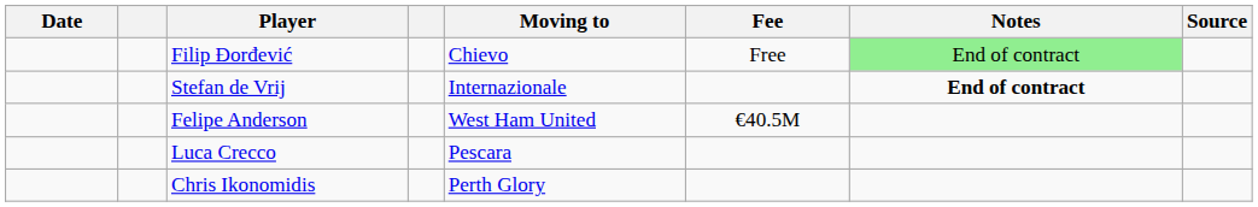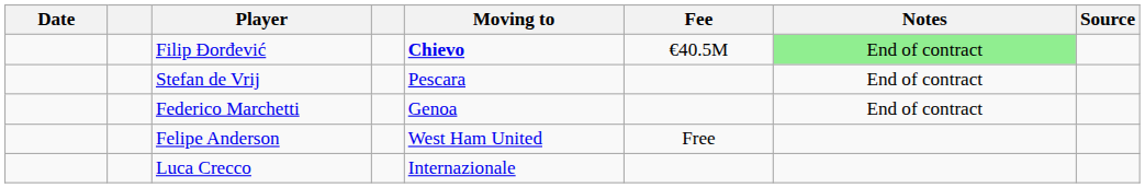 <table class="wikitable sortable">
 <tr>
 <th style="width:80px;">Date</th>
 <th style="width:30px;"></th>
 <th style="width:180px;">Player</th>
 <th style="width:20px;"></th>
 <th style="width:180px;">Moving to</th>
 <th style="width:120px;" class="unsortable">Fee</th>
 <th style="width:250px;" class="unsortable">Notes</th>
 <th style="width:20px;">Source</th>
 </tr>
 <tr>
 <td></td>
 <td align=center></td>
 <td> <a href='#'>Filip Đorđević</a></td>
 <td align=center></td>
-<td> <a href='#'>Chievo</a></td>
-<td align=center>Free</td>
+<td><strong> <a href='#'>Chievo</a></strong></td>
+<td align=center>€40.5M</td>
 <td align=center style="background: lightgreen;">End of contract</td>
 <td></td>
 </tr>
 <tr>
 <td></td>
 <td align=center></td>
 <td> <a href='#'>Stefan de Vrij</a></td>
 <td align=center></td>
-<td> <a href='#'>Internazionale</a></td>
+<td> <a href='#'>Pescara</a></td>
 <td align=center></td>
-<td align=center><strong>End of contract</strong></td>
+<td align=center>End of contract</td>
+<td></td>
+</tr>
+<tr>
+<td></td>
+<td align=center></td>
+<td> <a href='#'>Federico Marchetti</a></td>
+<td align=center></td>
+<td> <a href='#'>Genoa</a></td>
+<td align=center></td>
+<td align=center>End of contract</td>
 <td></td>
 </tr>
 <tr>
 <td></td>
 <td align=center></td>
 <td> <a href='#'>Felipe Anderson</a></td>
 <td align=center></td>
 <td> <a href='#'>West Ham United</a></td>
-<td align=center>€40.5M</td>
+<td align=center>Free</td>
 <td align=center></td>
 <td></td>
 </tr>
 <tr>
 <td></td>
 <td align=center></td>
 <td> <a href='#'>Luca Crecco</a></td>
 <td align=center></td>
-<td> <a href='#'>Pescara</a></td>
-<td align=center></td>
-<td align=center></td>
-<td></td>
-</tr>
-<tr>
-<td></td>
-<td align=center></td>
-<td> <a href='#'>Chris Ikonomidis</a></td>
-<td align=center></td>
-<td> <a href='#'>Perth Glory</a></td>
+<td> <a href='#'>Internazionale</a></td>
 <td align=center></td>
 <td align=center></td>
 <td></td>
 </tr>
 </table>
